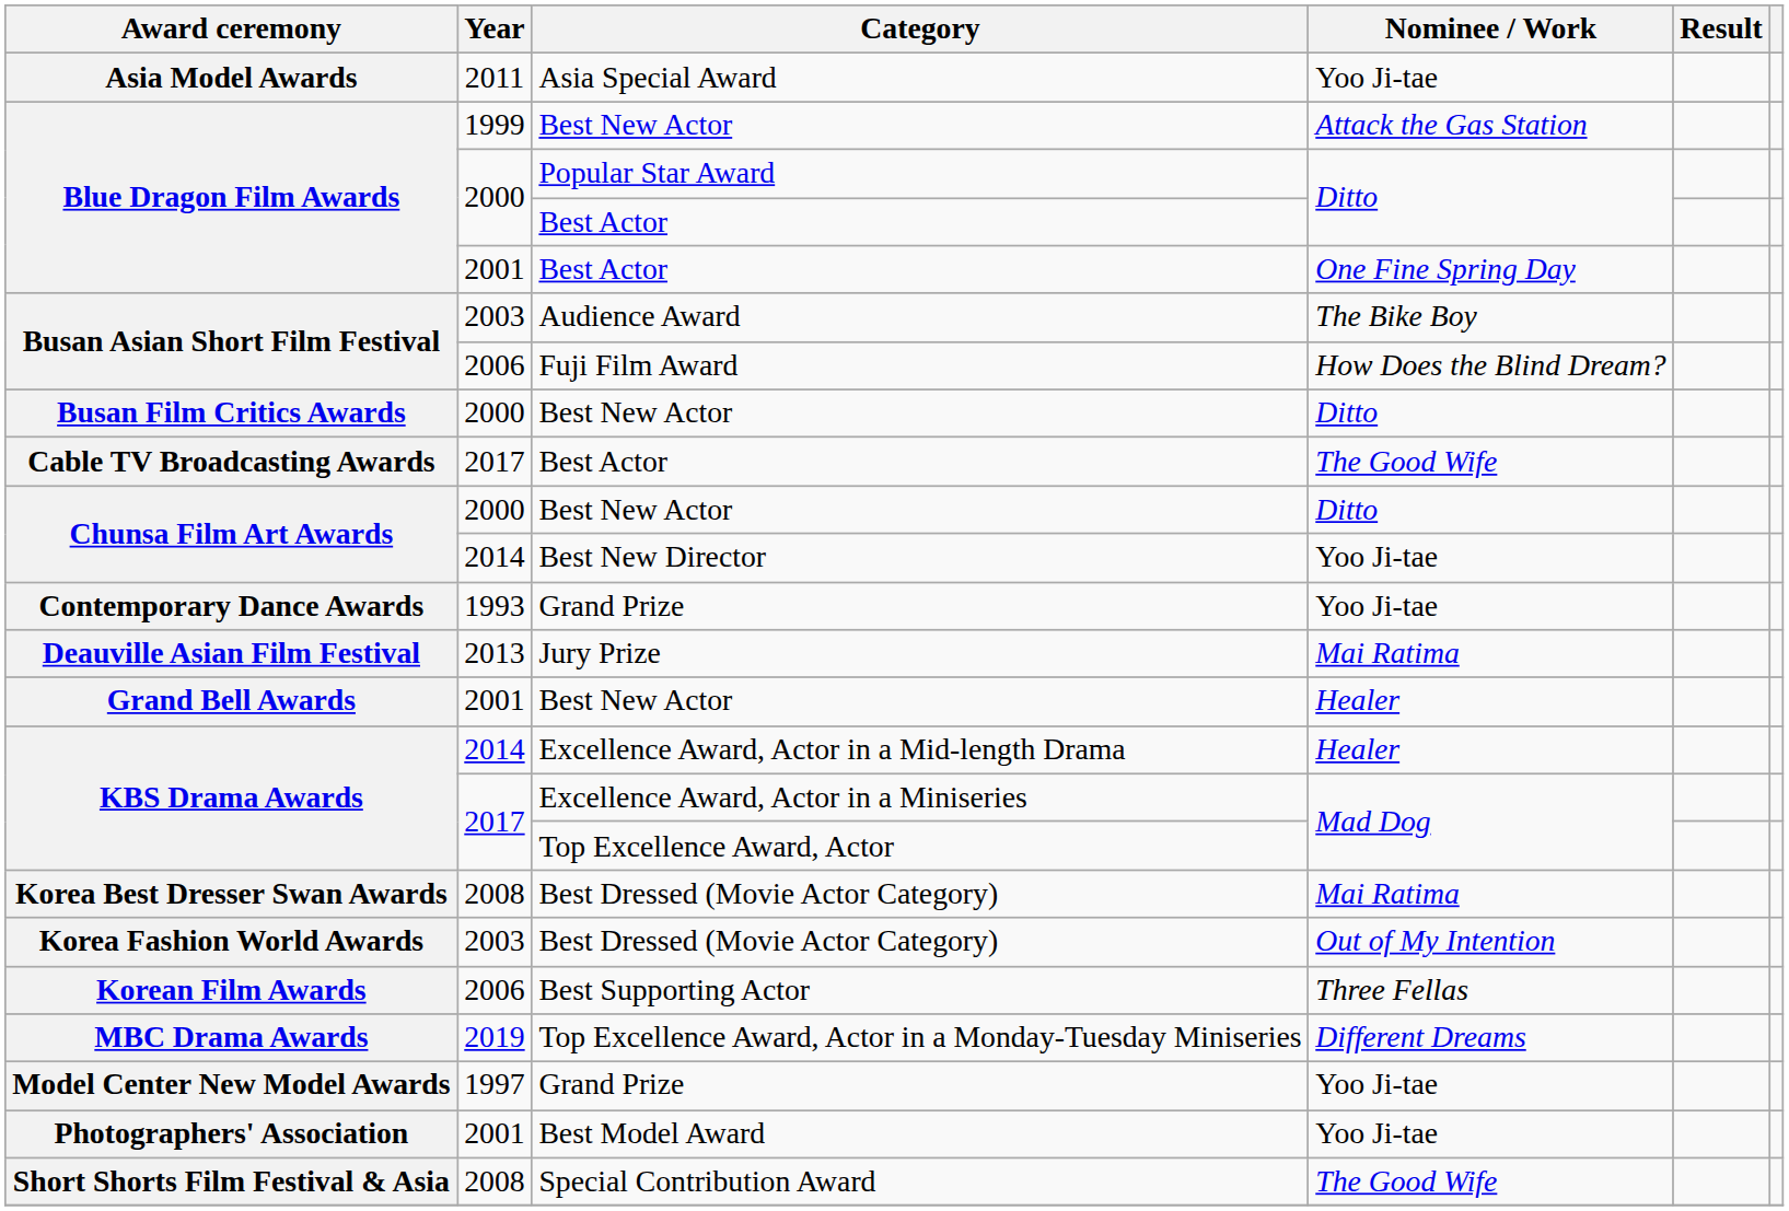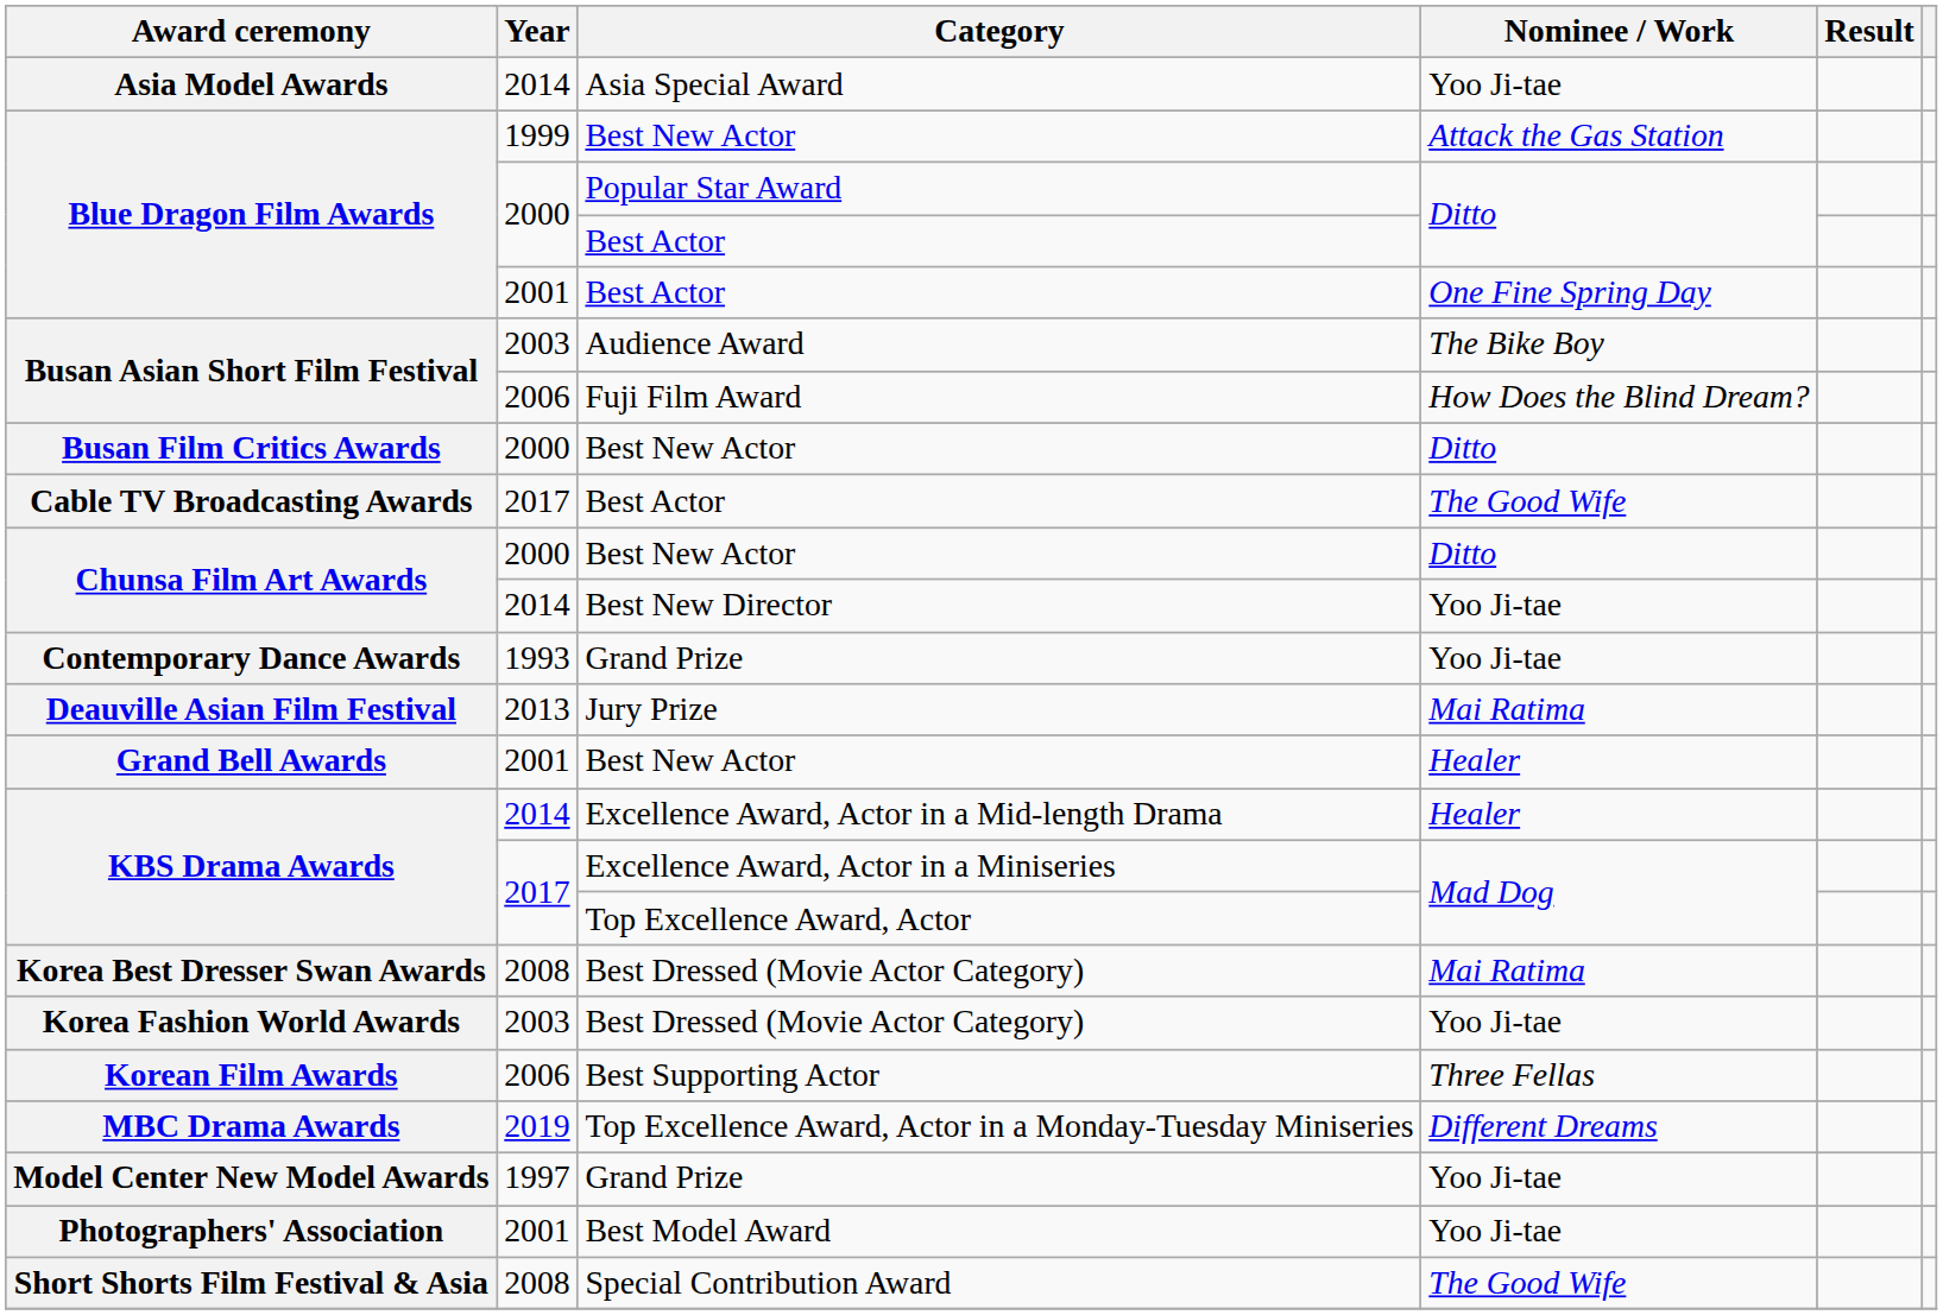 <table class="wikitable plainrowheaders sortable">
 <tr>
 <th scope="col">Award ceremony</th>
 <th scope="col">Year</th>
 <th scope="col">Category</th>
 <th scope="col">Nominee / Work</th>
 <th scope="col">Result</th>
 <th scope="col" class="unsortable"></th>
 </tr>
 <tr>
 <th scope="row">Asia Model Awards</th>
-<td style="text-align:center">2011</td>
+<td style="text-align:center">2014</td>
 <td>Asia Special Award</td>
 <td>Yoo Ji-tae</td>
 <td></td>
 <td style="text-align:center"></td>
 </tr>
 <tr>
 <th scope="row" rowspan="4"><a href='#'>Blue Dragon Film Awards</a></th>
 <td style="text-align:center">1999</td>
 <td><a href='#'>Best New Actor</a></td>
 <td><em><a href='#'>Attack the Gas Station</a></em></td>
 <td></td>
 <td></td>
 </tr>
 <tr>
 <td style="text-align:center" rowspan="2">2000</td>
 <td><a href='#'>Popular Star Award</a></td>
 <td rowspan="2"><em><a href='#'>Ditto</a></em></td>
 <td></td>
 <td></td>
 </tr>
 <tr>
 <td><a href='#'>Best Actor</a></td>
 <td></td>
 <td></td>
 </tr>
 <tr>
 <td style="text-align:center">2001</td>
 <td><a href='#'>Best Actor</a></td>
 <td><em><a href='#'>One Fine Spring Day</a></em></td>
 <td></td>
 <td></td>
 </tr>
 <tr>
 <th scope="row" rowspan="2">Busan Asian Short Film Festival</th>
 <td style="text-align:center">2003</td>
 <td>Audience Award</td>
 <td><em>The Bike Boy</em></td>
 <td></td>
 <td></td>
 </tr>
 <tr>
 <td style="text-align:center">2006</td>
 <td>Fuji Film Award</td>
 <td><em>How Does the Blind Dream?</em></td>
 <td></td>
 <td></td>
 </tr>
 <tr>
 <th scope="row"><a href='#'>Busan Film Critics Awards</a></th>
 <td style="text-align:center">2000</td>
 <td>Best New Actor</td>
 <td><em><a href='#'>Ditto</a></em></td>
 <td></td>
 <td></td>
 </tr>
 <tr>
 <th scope="row">Cable TV Broadcasting Awards</th>
 <td style="text-align:center">2017</td>
 <td>Best Actor</td>
 <td><em><a href='#'>The Good Wife</a></em></td>
 <td></td>
 <td style="text-align:center"></td>
 </tr>
 <tr>
 <th scope="row" rowspan="2"><a href='#'>Chunsa Film Art Awards</a></th>
 <td style="text-align:center">2000</td>
 <td>Best New Actor</td>
 <td><em><a href='#'>Ditto</a></em></td>
 <td></td>
 <td></td>
 </tr>
 <tr>
 <td style="text-align:center">2014</td>
 <td>Best New Director</td>
 <td>Yoo Ji-tae</td>
 <td></td>
 <td></td>
 </tr>
 <tr>
 <th scope="row">Contemporary Dance Awards</th>
 <td style="text-align:center">1993</td>
 <td>Grand Prize</td>
 <td>Yoo Ji-tae</td>
 <td></td>
 <td></td>
 </tr>
 <tr>
 <th scope="row"><a href='#'>Deauville Asian Film Festival</a></th>
 <td style="text-align:center">2013</td>
 <td>Jury Prize</td>
 <td><em><a href='#'>Mai Ratima</a></em></td>
 <td></td>
 <td style="text-align:center"></td>
 </tr>
 <tr>
 <th scope="row"><a href='#'>Grand Bell Awards</a></th>
 <td style="text-align:center">2001</td>
 <td>Best New Actor</td>
 <td><em><a href='#'>Healer</a></em></td>
 <td></td>
 <td></td>
 </tr>
 <tr>
 <th scope="row" rowspan="3"><a href='#'>KBS Drama Awards</a></th>
 <td style="text-align:center"><a href='#'>2014</a></td>
 <td>Excellence Award, Actor in a Mid-length Drama</td>
 <td><em><a href='#'>Healer</a></em></td>
 <td></td>
 <td></td>
 </tr>
 <tr>
 <td style="text-align:center" rowspan="2"><a href='#'>2017</a></td>
 <td>Excellence Award, Actor in a Miniseries</td>
 <td rowspan="2"><em><a href='#'>Mad Dog</a></em></td>
 <td></td>
 <td></td>
 </tr>
 <tr>
 <td>Top Excellence Award, Actor</td>
 <td></td>
 <td></td>
 </tr>
 <tr>
 <th scope="row">Korea Best Dresser Swan Awards</th>
 <td style="text-align:center">2008</td>
 <td>Best Dressed (Movie Actor Category)</td>
 <td><em><a href='#'>Mai Ratima</a></em></td>
 <td></td>
 <td></td>
 </tr>
 <tr>
 <th scope="row">Korea Fashion World Awards</th>
 <td style="text-align:center">2003</td>
 <td>Best Dressed (Movie Actor Category)</td>
-<td><em><a href='#'>Out of My Intention</a></em></td>
+<td>Yoo Ji-tae</td>
 <td></td>
 <td></td>
 </tr>
 <tr>
 <th scope="row"><a href='#'>Korean Film Awards</a></th>
 <td style="text-align:center">2006</td>
 <td>Best Supporting Actor</td>
 <td><em>Three Fellas</em></td>
 <td></td>
 <td></td>
 </tr>
 <tr>
 <th scope="row"><a href='#'>MBC Drama Awards</a></th>
 <td style="text-align:center"><a href='#'>2019</a></td>
 <td>Top Excellence Award, Actor in a Monday-Tuesday Miniseries</td>
 <td><em><a href='#'>Different Dreams</a></em></td>
 <td></td>
 <td></td>
 </tr>
 <tr>
 <th scope="row">Model Center New Model Awards</th>
 <td style="text-align:center">1997</td>
 <td>Grand Prize</td>
 <td>Yoo Ji-tae</td>
 <td></td>
 <td></td>
 </tr>
 <tr>
 <th scope="row">Photographers' Association</th>
 <td style="text-align:center">2001</td>
 <td>Best Model Award</td>
 <td>Yoo Ji-tae</td>
 <td></td>
 <td></td>
 </tr>
 <tr>
 <th scope="row">Short Shorts Film Festival & Asia</th>
 <td style="text-align:center">2008</td>
 <td>Special Contribution Award</td>
 <td><em><a href='#'>The Good Wife</a></em></td>
 <td></td>
 <td style="text-align:center"></td>
 </tr>
 <tr>
 </tr>
 </table>
